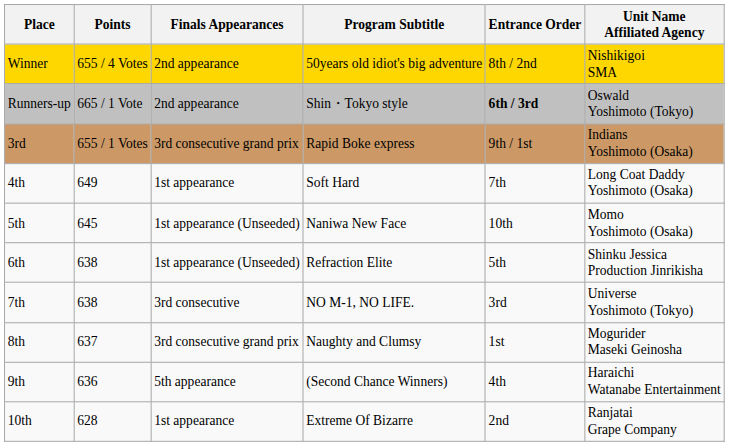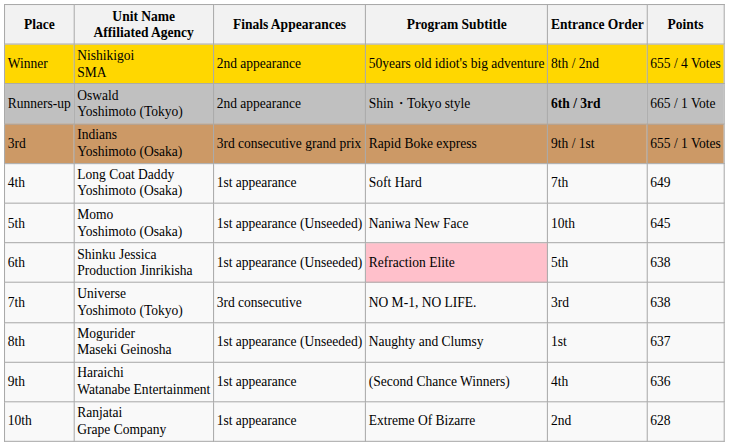 <table class="sortable wikitable" style="font-size:small;">
 <tr>
 <th>Place</th>
-<th>Points</th>
+<th class="unsortable">Unit Name<br>Affiliated Agency</th>
 <th>Finals Appearances</th>
 <th class="unsortable">Program Subtitle</th>
 <th>Entrance Order</th>
-<th class="unsortable">Unit Name<br>Affiliated Agency</th>
+<th>Points</th>
 </tr>
 <tr style="background-color:gold;">
 <td>Winner</td>
-<td>655 / 4 Votes</td>
+<td>Nishikigoi<br>SMA</td>
 <td>2nd appearance</td>
 <td>50years old idiot's big adventure</td>
 <td>8th / 2nd</td>
-<td>Nishikigoi<br>SMA</td>
+<td>655 / 4 Votes</td>
 </tr>
 <tr style="background-color:silver;">
 <td>Runners-up</td>
-<td>665 / 1 Vote</td>
+<td>Oswald<br>Yoshimoto (Tokyo)</td>
 <td>2nd appearance</td>
 <td>Shin・Tokyo style</td>
 <td><strong>6th / 3rd</strong></td>
-<td>Oswald<br>Yoshimoto (Tokyo)</td>
+<td>665 / 1 Vote</td>
 </tr>
 <tr style="background-color:#c96;">
 <td>3rd</td>
-<td>655 / 1 Votes</td>
+<td>Indians<br>Yoshimoto (Osaka)</td>
 <td>3rd consecutive grand prix</td>
 <td>Rapid Boke express</td>
 <td>9th / 1st</td>
-<td>Indians<br>Yoshimoto (Osaka)</td>
+<td>655 / 1 Votes</td>
 </tr>
 <tr>
 <td>4th</td>
-<td>649</td>
+<td>Long Coat Daddy<br>Yoshimoto (Osaka)</td>
 <td>1st appearance</td>
 <td>Soft Hard</td>
 <td>7th</td>
-<td>Long Coat Daddy<br>Yoshimoto (Osaka)</td>
+<td>649</td>
 </tr>
 <tr>
 <td>5th</td>
-<td>645</td>
+<td>Momo<br>Yoshimoto (Osaka)</td>
 <td>1st appearance (Unseeded)</td>
 <td>Naniwa New Face</td>
 <td>10th</td>
-<td>Momo<br>Yoshimoto (Osaka)</td>
+<td>645</td>
 </tr>
 <tr>
 <td>6th</td>
+<td>Shinku Jessica<br>Production Jinrikisha</td>
+<td>1st appearance (Unseeded)</td>
+<td style="background: pink;">Refraction Elite</td>
+<td>5th</td>
 <td>638</td>
-<td>1st appearance (Unseeded)</td>
-<td>Refraction Elite</td>
-<td>5th</td>
-<td>Shinku Jessica<br>Production Jinrikisha</td>
 </tr>
 <tr>
 <td>7th</td>
-<td>638</td>
+<td>Universe<br>Yoshimoto (Tokyo)</td>
 <td>3rd consecutive</td>
 <td>NO M-1, NO LIFE.</td>
 <td>3rd</td>
-<td>Universe<br>Yoshimoto (Tokyo)</td>
+<td>638</td>
 </tr>
 <tr>
 <td>8th</td>
-<td>637</td>
-<td>3rd consecutive grand prix</td>
+<td>Mogurider<br>Maseki Geinosha</td>
+<td>1st appearance (Unseeded)</td>
 <td>Naughty and Clumsy</td>
 <td>1st</td>
-<td>Mogurider<br>Maseki Geinosha</td>
+<td>637</td>
 </tr>
 <tr>
 <td>9th</td>
-<td>636</td>
-<td>5th appearance</td>
+<td>Haraichi<br>Watanabe Entertainment</td>
+<td>1st appearance</td>
 <td>(Second Chance Winners)</td>
 <td>4th</td>
-<td>Haraichi<br>Watanabe Entertainment</td>
+<td>636</td>
 </tr>
 <tr>
 <td>10th</td>
-<td>628</td>
+<td>Ranjatai<br>Grape Company</td>
 <td>1st appearance</td>
 <td>Extreme Of Bizarre</td>
 <td>2nd</td>
-<td>Ranjatai<br>Grape Company</td>
+<td>628</td>
 </tr>
 </table>
